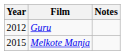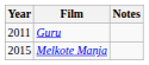 <table class="wikitable">
 <tr>
 <th>Year</th>
 <th>Film</th>
 <th>Notes</th>
 </tr>
 <tr>
-<td>2012</td>
+<td>2011</td>
 <td><em><a href='#'>Guru</a></em></td>
 <td></td>
 </tr>
 <tr>
 <td>2015</td>
 <td><em><a href='#'>Melkote Manja</a></em></td>
 <td></td>
 </tr>
 </table>
